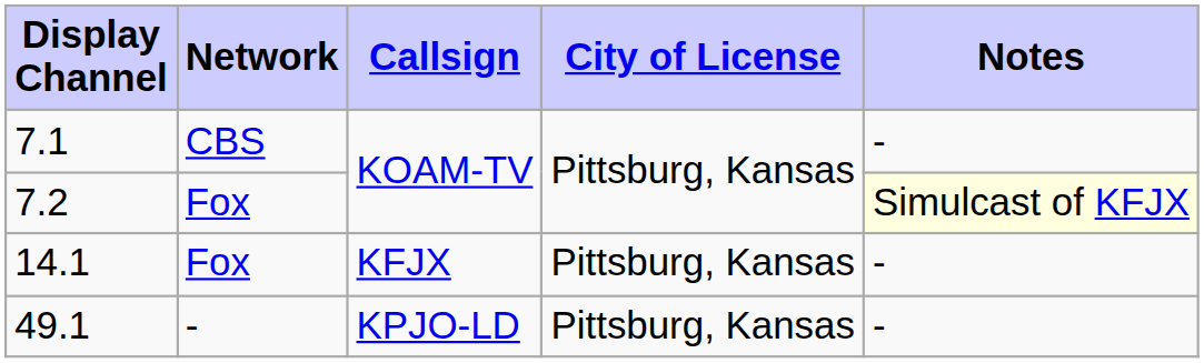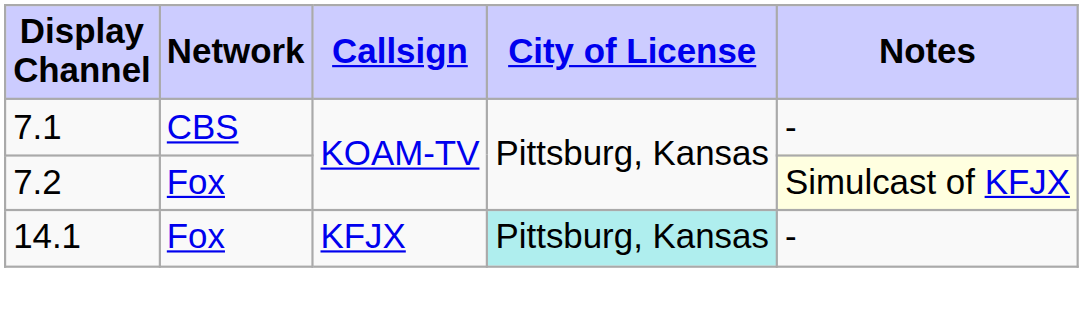 <table class="wikitable" border="1">
 <tr>
 <th style="background:#ccccff;"><strong>Display<br>Channel</strong></th>
 <th style="background:#ccccff;"><strong>Network</strong></th>
 <th style="background:#ccccff;"><strong><a href='#'>Callsign</a></strong></th>
 <th style="background:#ccccff;"><strong><a href='#'>City of License</a></strong></th>
 <th style="background:#ccccff;"><strong>Notes</strong></th>
 </tr>
 <tr>
 <td rowspan=1>7.1</td>
 <td rowspan=1><a href='#'>CBS</a></td>
 <td rowspan=2><a href='#'>KOAM-TV</a></td>
 <td rowspan=2>Pittsburg, Kansas</td>
 <td rowspan=1>-</td>
 </tr>
 <tr>
 <td>7.2</td>
 <td><a href='#'>Fox</a></td>
 <td style="background: lightyellow;">Simulcast of <a href='#'>KFJX</a></td>
 </tr>
 <tr>
 <td>14.1</td>
 <td><a href='#'>Fox</a></td>
 <td><a href='#'>KFJX</a></td>
-<td>Pittsburg, Kansas</td>
-<td>-</td>
-</tr>
-<tr>
-<td>49.1</td>
-<td>-</td>
-<td><a href='#'>KPJO-LD</a></td>
-<td>Pittsburg, Kansas</td>
+<td style="background: paleturquoise;">Pittsburg, Kansas</td>
 <td>-</td>
 </tr>
 </table>
